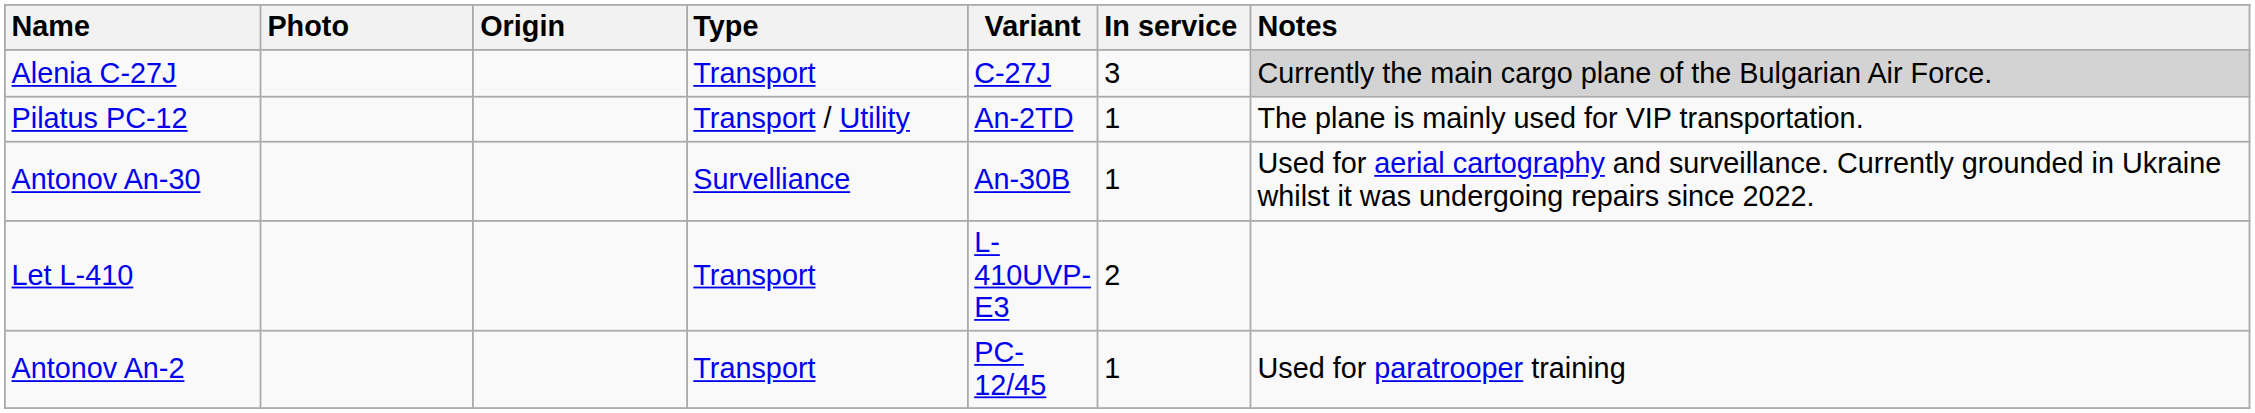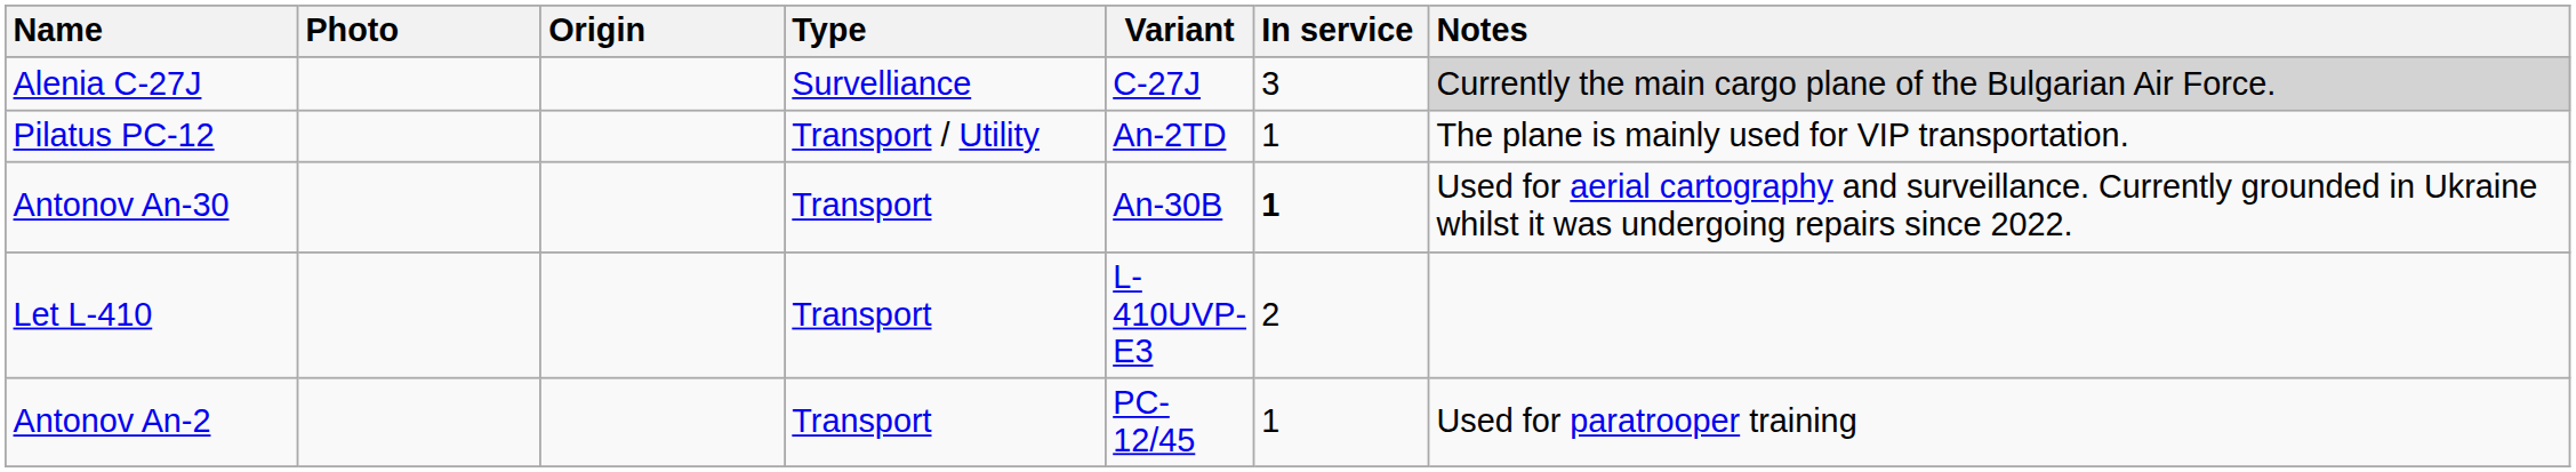 <table class="wikitable sortable">
 <tr>
 <th style="text-align: left; width:12%;">Name</th>
 <th style="text-align: left; width:10%;">Photo</th>
 <th style="text-align: left; width:10%;">Origin</th>
 <th style="text-align: left; width:13%;">Type</th>
 <th>Variant</th>
 <th style="text-align: left; width:7%;">In service</th>
 <th style="text-align: left; width:50%;">Notes</th>
 </tr>
 <tr>
 <td><a href='#'>Alenia C-27J</a></td>
 <td></td>
 <td></td>
-<td><a href='#'>Transport</a></td>
+<td><a href='#'>Survelliance</a></td>
 <td><a href='#'>C-27J</a></td>
 <td>3</td>
 <td style="background: lightgrey;">Currently the main cargo plane of the Bulgarian Air Force.</td>
 </tr>
 <tr>
 <td><a href='#'>Pilatus PC-12</a></td>
 <td></td>
 <td></td>
 <td><a href='#'>Transport</a> / <a href='#'>Utility</a></td>
 <td><a href='#'>An-2TD</a></td>
 <td>1</td>
 <td>The plane is mainly used for VIP transportation.</td>
 </tr>
 <tr>
 <td><a href='#'>Antonov An-30</a></td>
 <td></td>
 <td></td>
-<td><a href='#'>Survelliance</a></td>
+<td><a href='#'>Transport</a></td>
 <td><a href='#'>An-30B</a></td>
-<td>1</td>
+<td><strong>1</strong></td>
 <td>Used for <a href='#'>aerial cartography</a> and surveillance. Currently grounded in Ukraine whilst it was undergoing repairs since 2022.</td>
 </tr>
 <tr>
 <td><a href='#'>Let L-410</a></td>
 <td></td>
 <td></td>
 <td><a href='#'>Transport</a></td>
 <td><a href='#'>L-410UVP-E3</a></td>
 <td>2</td>
 <td></td>
 </tr>
 <tr>
 <td><a href='#'>Antonov An-2</a></td>
 <td></td>
 <td></td>
 <td><a href='#'>Transport</a></td>
 <td><a href='#'>PC-12/45</a></td>
 <td>1</td>
 <td>Used for <a href='#'>paratrooper</a> training</td>
 </tr>
 </table>
